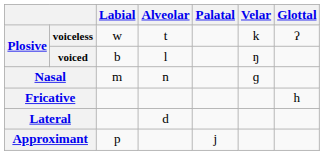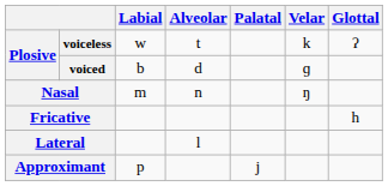 <table class="wikitable" style="text-align:center">
 <tr>
 <th colspan="2"></th>
 <th><a href='#'>Labial</a></th>
 <th><a href='#'>Alveolar</a></th>
 <th><a href='#'>Palatal</a></th>
 <th><a href='#'>Velar</a></th>
 <th><a href='#'>Glottal</a></th>
 </tr>
 <tr>
 <th rowspan="2"><a href='#'>Plosive</a></th>
 <th><small>voiceless</small></th>
 <td>w</td>
 <td>t</td>
 <td></td>
 <td>k</td>
 <td>ʔ</td>
 </tr>
 <tr>
 <th><small>voiced</small></th>
 <td>b</td>
-<td>l</td>
+<td>d</td>
 <td></td>
-<td>ŋ</td>
+<td>ɡ</td>
 <td></td>
 </tr>
 <tr>
 <th colspan="2"><a href='#'>Nasal</a></th>
 <td>m</td>
 <td>n</td>
 <td></td>
-<td>ɡ</td>
+<td>ŋ</td>
 <td></td>
 </tr>
 <tr>
 <th colspan="2"><a href='#'>Fricative</a></th>
 <td></td>
 <td></td>
 <td></td>
 <td></td>
 <td>h</td>
 </tr>
 <tr>
 <th colspan="2"><a href='#'>Lateral</a></th>
 <td></td>
-<td>d</td>
+<td>l</td>
 <td></td>
 <td></td>
 <td></td>
 </tr>
 <tr>
 <th colspan="2"><a href='#'>Approximant</a></th>
 <td>p</td>
 <td></td>
 <td>j</td>
 <td></td>
 <td></td>
 </tr>
 </table>
